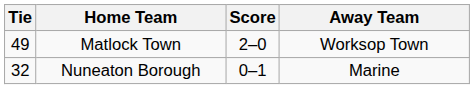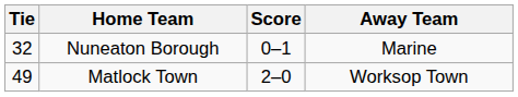 <table class="wikitable" style="text-align:center;">
 <tr>
 <th width=20>Tie</th>
 <th width=175>Home Team</th>
 <th width=20>Score</th>
 <th width=175>Away Team</th>
 </tr>
 <tr>
+<td>32</td>
+<td>Nuneaton Borough</td>
+<td>0–1</td>
+<td>Marine</td>
+</tr>
+<tr>
 <td>49</td>
 <td>Matlock Town</td>
 <td>2–0</td>
 <td>Worksop Town</td>
 </tr>
-<tr>
-<td>32</td>
-<td>Nuneaton Borough</td>
-<td>0–1</td>
-<td>Marine</td>
-</tr>
 </table>
